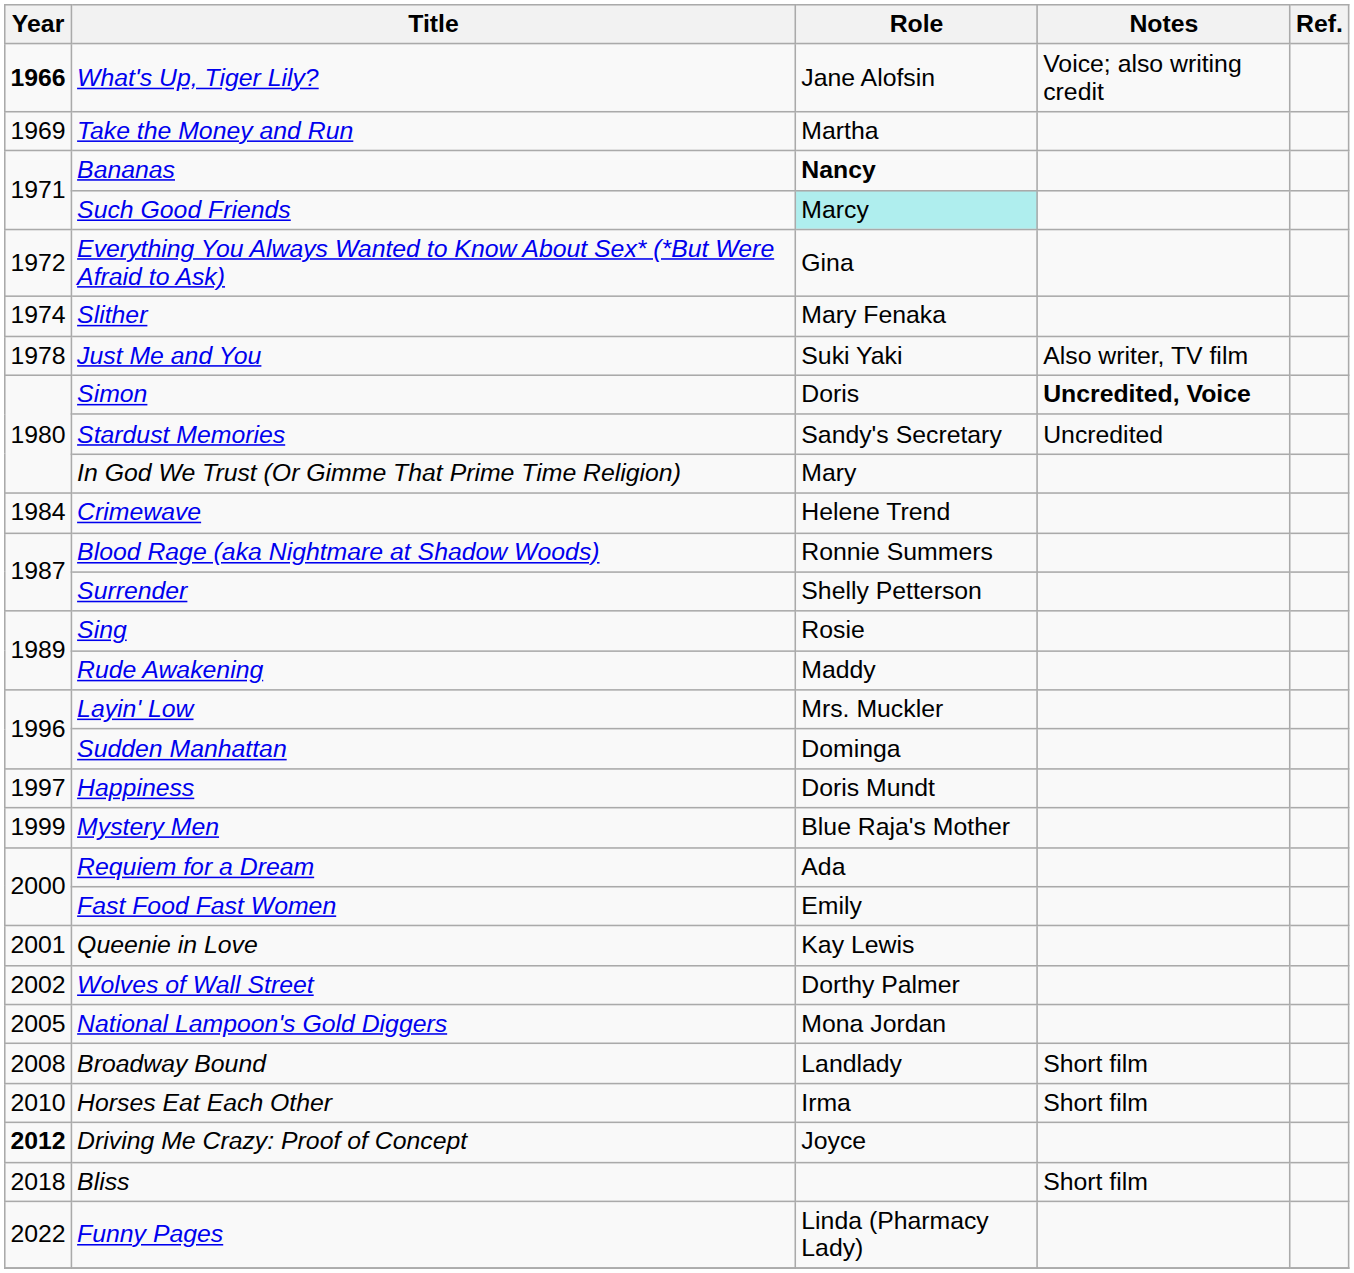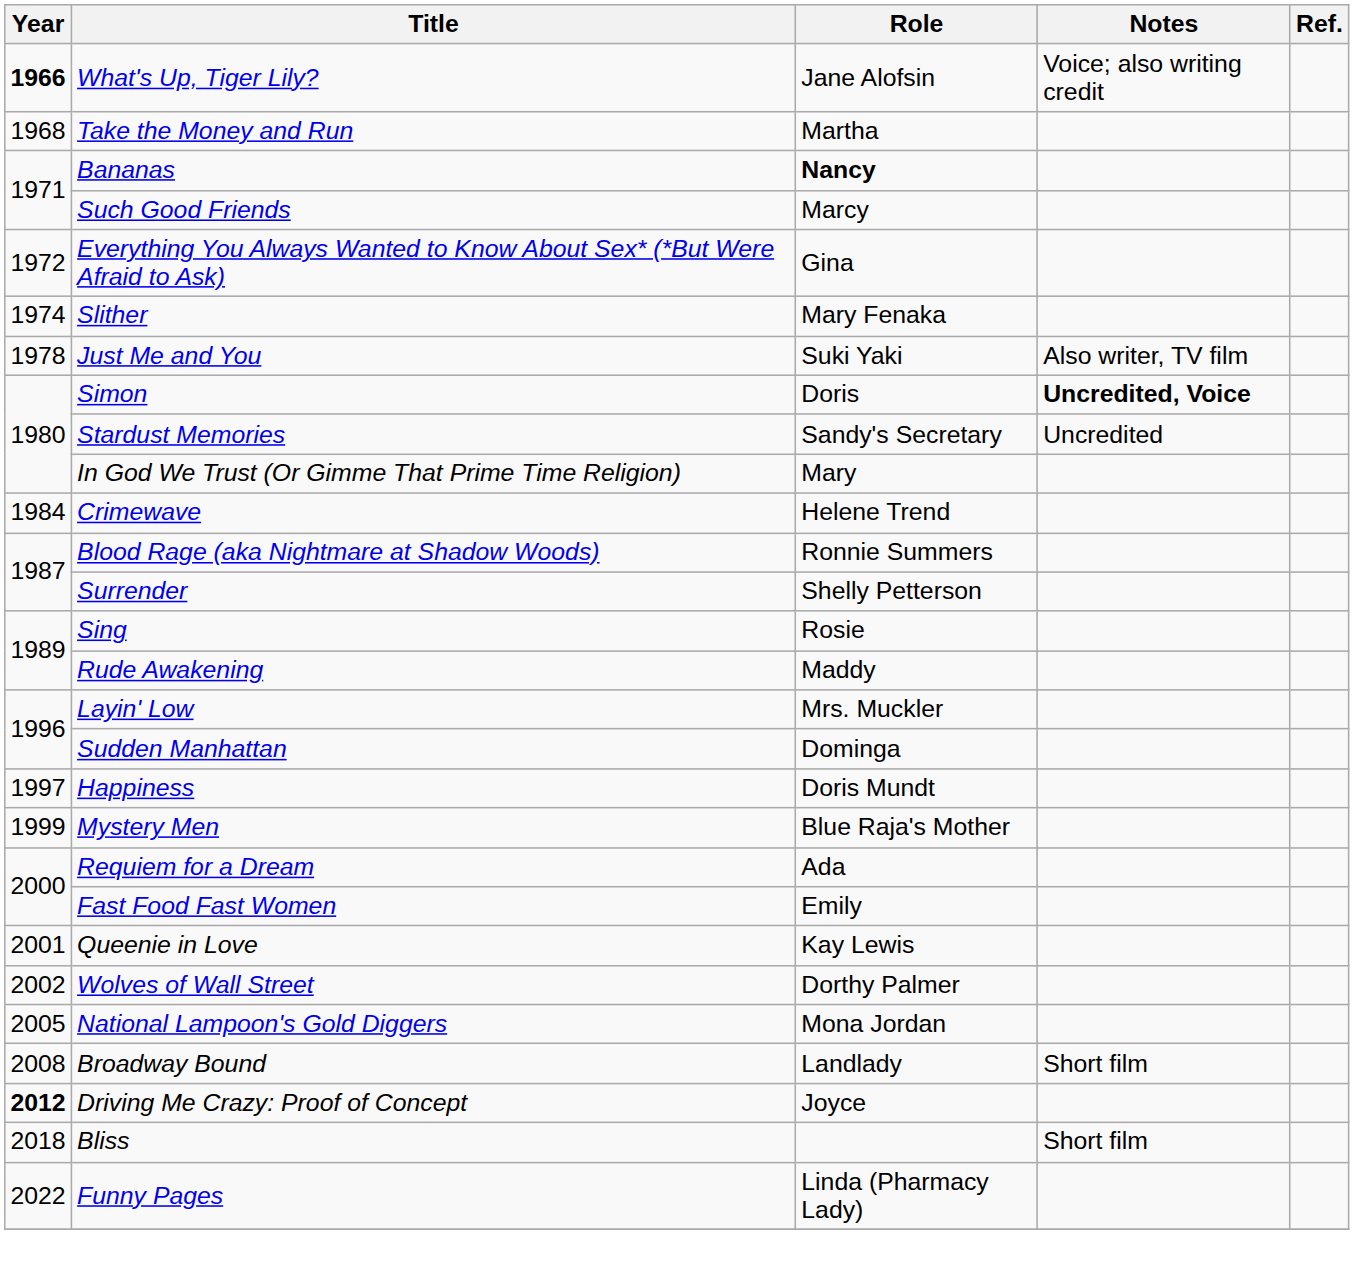 <table class="wikitable sortable">
 <tr>
 <th>Year</th>
 <th>Title</th>
 <th>Role</th>
 <th>Notes</th>
 <th class="unsortable">Ref.</th>
 </tr>
 <tr>
 <td><strong>1966</strong></td>
 <td><em><a href='#'>What's Up, Tiger Lily?</a></em></td>
 <td>Jane Alofsin</td>
 <td>Voice; also writing credit</td>
 <td></td>
 </tr>
 <tr>
-<td>1969</td>
+<td>1968</td>
 <td><em><a href='#'>Take the Money and Run</a></em></td>
 <td>Martha</td>
 <td></td>
 <td></td>
 </tr>
 <tr>
 <td rowspan=2>1971</td>
 <td><em><a href='#'>Bananas</a></em></td>
 <td><strong>Nancy</strong></td>
 <td></td>
 <td></td>
 </tr>
 <tr>
 <td><em><a href='#'>Such Good Friends</a></em></td>
-<td style="background: paleturquoise;">Marcy</td>
+<td>Marcy</td>
 <td></td>
 <td></td>
 </tr>
 <tr>
 <td rowspan=1>1972</td>
 <td><em><a href='#'>Everything You Always Wanted to Know About Sex* (*But Were Afraid to Ask)</a></em></td>
 <td>Gina</td>
 <td></td>
 <td></td>
 </tr>
 <tr>
 <td>1974</td>
 <td><em><a href='#'>Slither</a></em></td>
 <td>Mary Fenaka</td>
 <td></td>
 <td></td>
 </tr>
 <tr>
 <td>1978</td>
 <td><em><a href='#'>Just Me and You</a></em></td>
 <td>Suki Yaki</td>
 <td>Also writer, TV film</td>
 <td></td>
 </tr>
 <tr>
 <td rowspan=3>1980</td>
 <td><em><a href='#'>Simon</a></em></td>
 <td>Doris</td>
 <td><strong>Uncredited, Voice</strong></td>
 <td></td>
 </tr>
 <tr>
 <td><em><a href='#'>Stardust Memories</a></em></td>
 <td>Sandy's Secretary</td>
 <td>Uncredited</td>
 <td></td>
 </tr>
 <tr>
 <td><em>In God We Trust (Or Gimme That Prime Time Religion)</em></td>
 <td>Mary</td>
 <td></td>
 <td></td>
 </tr>
 <tr>
 <td>1984</td>
 <td><em><a href='#'>Crimewave</a></em></td>
 <td>Helene Trend</td>
 <td></td>
 <td></td>
 </tr>
 <tr>
 <td rowspan=2>1987</td>
 <td><em><a href='#'>Blood Rage (aka Nightmare at Shadow Woods)</a></em></td>
 <td>Ronnie Summers</td>
 <td></td>
 <td></td>
 </tr>
 <tr>
 <td><em><a href='#'>Surrender</a></em></td>
 <td>Shelly Petterson</td>
 <td></td>
 <td></td>
 </tr>
 <tr>
 <td rowspan=2>1989</td>
 <td><em><a href='#'>Sing</a></em></td>
 <td>Rosie</td>
 <td></td>
 <td></td>
 </tr>
 <tr>
 <td><em><a href='#'>Rude Awakening</a></em></td>
 <td>Maddy</td>
 <td></td>
 <td></td>
 </tr>
 <tr>
 <td rowspan=2>1996</td>
 <td><em><a href='#'>Layin' Low</a></em></td>
 <td>Mrs. Muckler</td>
 <td></td>
 <td></td>
 </tr>
 <tr>
 <td><em><a href='#'>Sudden Manhattan</a></em></td>
 <td>Dominga</td>
 <td></td>
 <td></td>
 </tr>
 <tr>
 <td>1997</td>
 <td><em><a href='#'>Happiness</a></em></td>
 <td>Doris Mundt</td>
 <td></td>
 <td></td>
 </tr>
 <tr>
 <td>1999</td>
 <td><em><a href='#'>Mystery Men</a></em></td>
 <td>Blue Raja's Mother</td>
 <td></td>
 <td></td>
 </tr>
 <tr>
 <td rowspan=2>2000</td>
 <td><em><a href='#'>Requiem for a Dream</a></em></td>
 <td>Ada</td>
 <td></td>
 <td></td>
 </tr>
 <tr>
 <td><em><a href='#'>Fast Food Fast Women</a></em></td>
 <td>Emily</td>
 <td></td>
 <td></td>
 </tr>
 <tr>
 <td>2001</td>
 <td><em>Queenie in Love</em></td>
 <td>Kay Lewis</td>
 <td></td>
 <td></td>
 </tr>
 <tr>
 <td>2002</td>
 <td><em><a href='#'>Wolves of Wall Street</a></em></td>
 <td>Dorthy Palmer</td>
 <td></td>
 <td></td>
 </tr>
 <tr>
 <td>2005</td>
 <td><em><a href='#'>National Lampoon's Gold Diggers</a></em></td>
 <td>Mona Jordan</td>
 <td></td>
 <td></td>
 </tr>
 <tr>
 <td>2008</td>
 <td><em>Broadway Bound</em></td>
 <td>Landlady</td>
 <td>Short film</td>
 <td></td>
 </tr>
 <tr>
-<td>2010</td>
-<td><em>Horses Eat Each Other</em></td>
-<td>Irma</td>
-<td>Short film</td>
-<td></td>
-</tr>
-<tr>
 <td><strong>2012</strong></td>
 <td><em>Driving Me Crazy: Proof of Concept</em></td>
 <td>Joyce</td>
 <td></td>
 <td></td>
 </tr>
 <tr>
 <td>2018</td>
 <td><em>Bliss</em></td>
 <td></td>
 <td>Short film</td>
 <td></td>
 </tr>
 <tr>
 <td>2022</td>
 <td><em><a href='#'>Funny Pages</a></em></td>
 <td>Linda (Pharmacy Lady)</td>
 <td></td>
 <td></td>
 </tr>
 <tr>
 </tr>
 </table>
